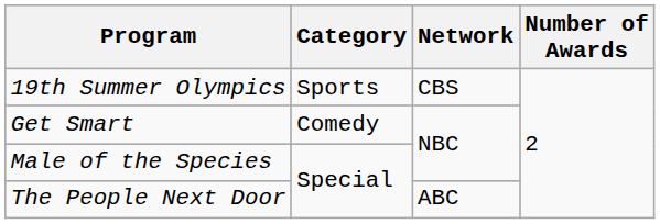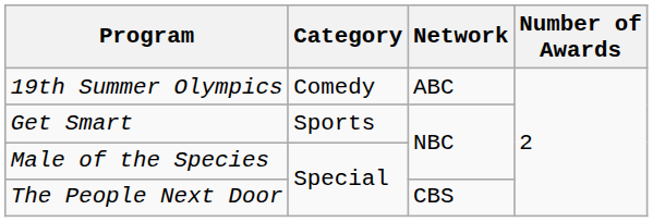 <table class="wikitable">
 <tr>
 <th>Program</th>
 <th>Category</th>
 <th>Network</th>
 <th>Number of<br>Awards</th>
 </tr>
 <tr>
 <td><em>19th Summer Olympics</em></td>
-<td>Sports</td>
-<td>CBS</td>
+<td>Comedy</td>
+<td>ABC</td>
 <td rowspan="4">2</td>
 </tr>
 <tr>
 <td><em>Get Smart</em></td>
-<td>Comedy</td>
+<td>Sports</td>
 <td rowspan="2">NBC</td>
 </tr>
 <tr>
 <td><em>Male of the Species</em></td>
 <td rowspan="2">Special</td>
 </tr>
 <tr>
 <td><em>The People Next Door</em></td>
-<td>ABC</td>
+<td>CBS</td>
 </tr>
 </table>
